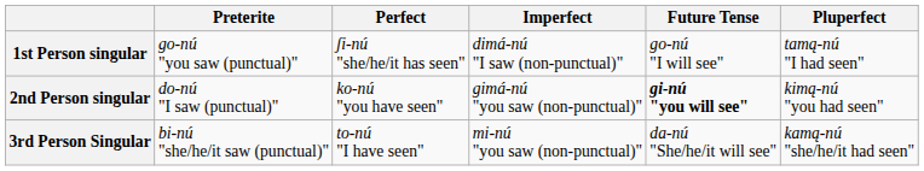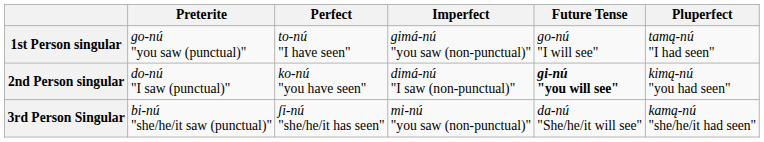 <table class="wikitable">
 <tr>
 <th></th>
 <th>Preterite</th>
 <th>Perfect</th>
 <th>Imperfect</th>
 <th>Future Tense</th>
 <th>Pluperfect</th>
 </tr>
 <tr>
 <th>1st Person singular</th>
 <td><em>go-nú</em> <br> "you saw (punctual)"</td>
-<td><em>ʃi-nú</em> <br> "she/he/it has seen"</td>
-<td><em>dimá-nú</em> <br> "I saw (non-punctual)"</td>
+<td><em>to-nú</em> <br> "I have seen"</td>
+<td><em>gimá-nú</em> <br> "you saw (non-punctual)"</td>
 <td><em>go-nú</em> <br> "I will see"</td>
 <td><em>tamą-nú</em> <br> "I had seen"</td>
 </tr>
 <tr>
 <th>2nd Person singular</th>
 <td><em>do-nú</em> <br> "I saw (punctual)"</td>
 <td><em>ko-nú</em> <br> "you have seen"</td>
-<td><em>gimá-nú</em> <br> "you saw (non-punctual)"</td>
+<td><em>dimá-nú</em> <br> "I saw (non-punctual)"</td>
 <td><strong><em>gi-nú</em> <br> "you will see"</strong></td>
 <td><em>kimą-nú</em> <br> "you had seen"</td>
 </tr>
 <tr>
 <th>3rd Person Singular</th>
 <td><em>bi-nú</em> <br> "she/he/it saw (punctual)"</td>
-<td><em>to-nú</em> <br> "I have seen"</td>
+<td><em>ʃi-nú</em> <br> "she/he/it has seen"</td>
 <td><em>mi-nú</em> <br> "you saw (non-punctual)"</td>
 <td><em>da-nú</em> <br> "She/he/it will see"</td>
 <td><em>kamą-nú</em> <br> "she/he/it had seen"</td>
 </tr>
 </table>
